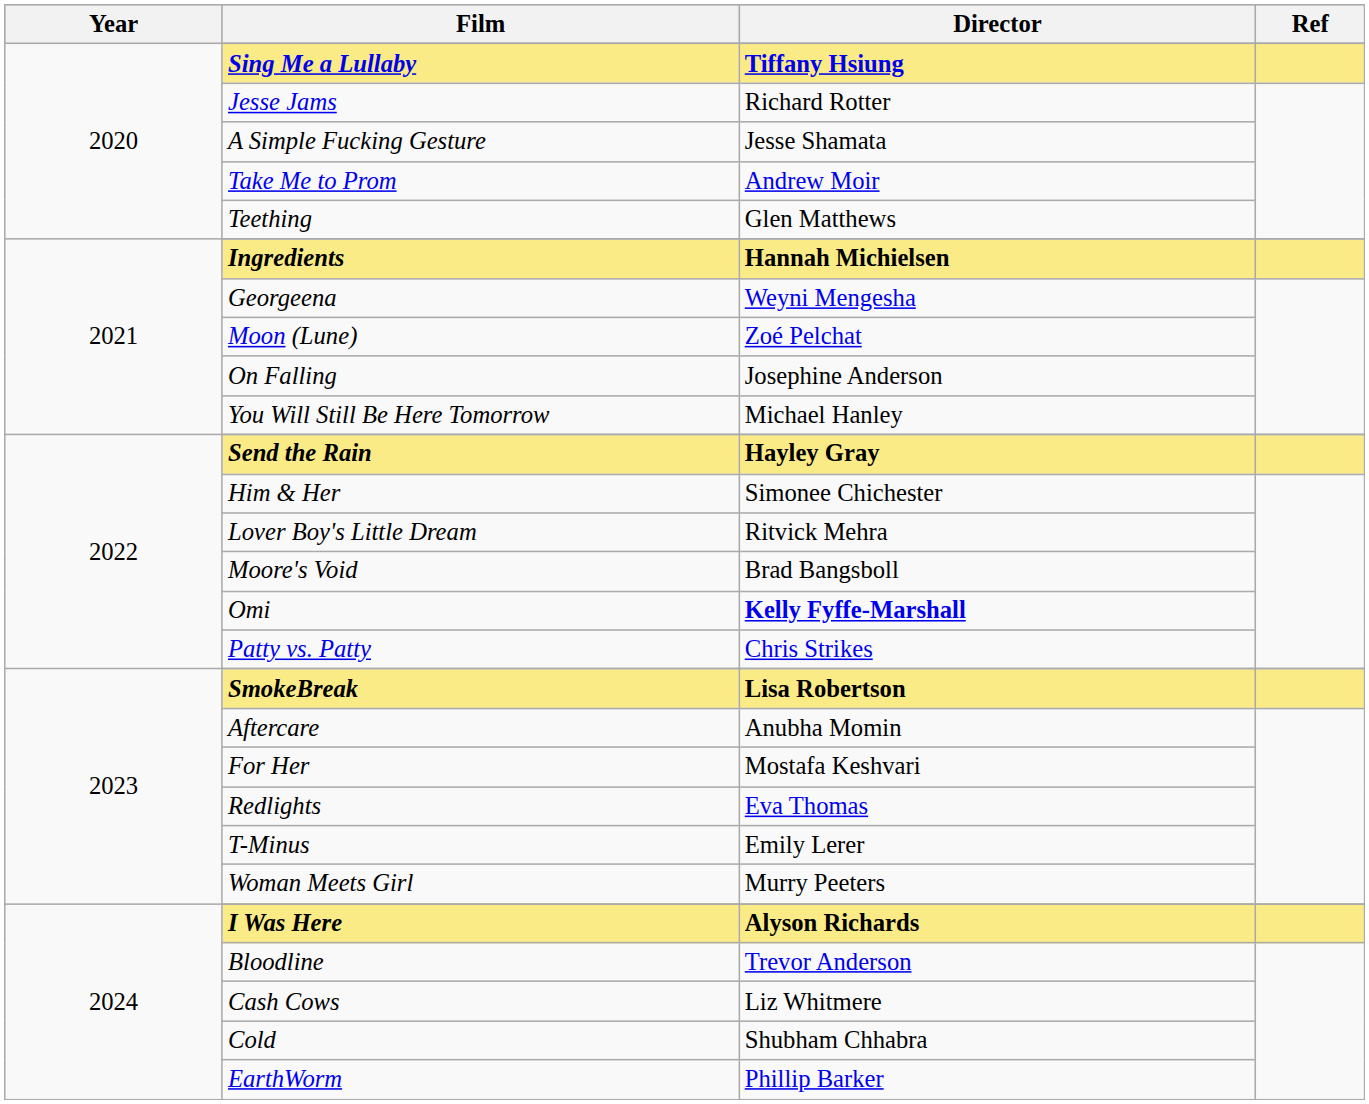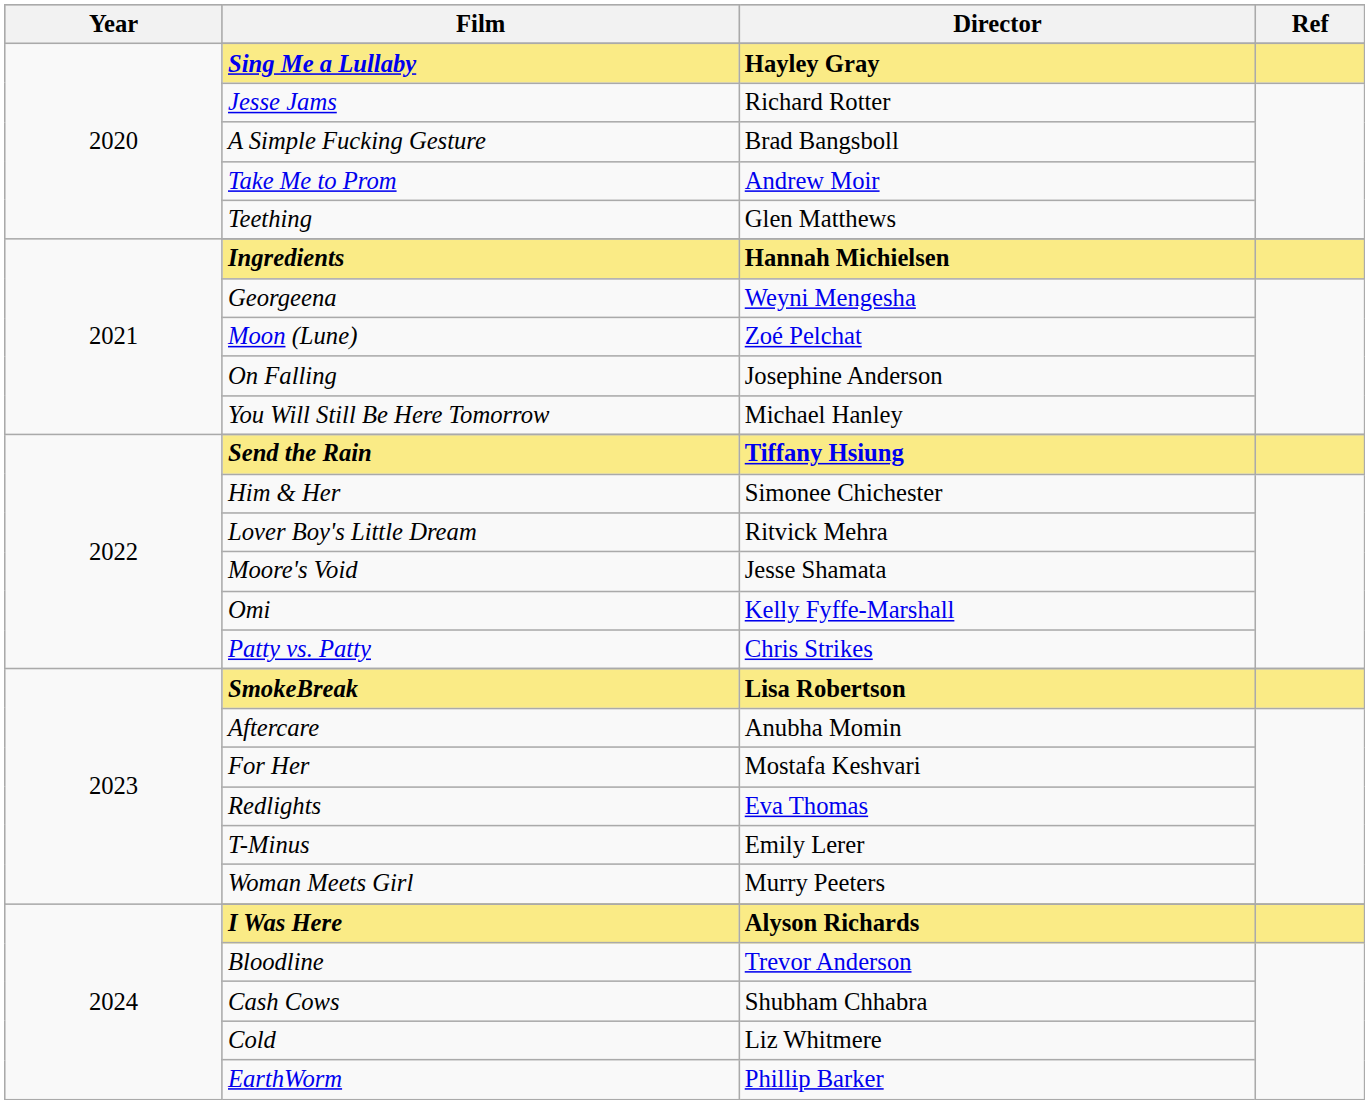 <table class="wikitable" style="width:100%;">
 <tr style="background:#bebebe;">
 <th style="width:8%;">Year</th>
 <th style="width:19%;">Film</th>
 <th style="width:19%;">Director</th>
 <th style="width:4%;">Ref</th>
 </tr>
 <tr>
 <td rowspan="6" align="center">2020</td>
 </tr>
 <tr style="background:#FAEB86">
 <td><strong><em><a href='#'>Sing Me a Lullaby</a></em></strong></td>
-<td><strong><a href='#'>Tiffany Hsiung</a></strong></td>
+<td><strong>Hayley Gray</strong></td>
 <td></td>
 </tr>
 <tr>
 <td><em><a href='#'>Jesse Jams</a></em></td>
 <td>Richard Rotter</td>
 <td rowspan=4></td>
 </tr>
 <tr>
 <td><em>A Simple Fucking Gesture</em></td>
-<td>Jesse Shamata</td>
+<td>Brad Bangsboll</td>
 </tr>
 <tr>
 <td><em><a href='#'>Take Me to Prom</a></em></td>
 <td><a href='#'>Andrew Moir</a></td>
 </tr>
 <tr>
 <td><em>Teething</em></td>
 <td>Glen Matthews</td>
 </tr>
 <tr>
 <td rowspan="6" align="center">2021</td>
 </tr>
 <tr style="background:#FAEB86">
 <td><strong><em>Ingredients</em></strong></td>
 <td><strong>Hannah Michielsen</strong></td>
 <td></td>
 </tr>
 <tr>
 <td><em>Georgeena</em></td>
 <td><a href='#'>Weyni Mengesha</a></td>
 <td rowspan=4></td>
 </tr>
 <tr>
 <td><em><a href='#'>Moon</a> (Lune)</em></td>
 <td><a href='#'>Zoé Pelchat</a></td>
 </tr>
 <tr>
 <td><em>On Falling</em></td>
 <td>Josephine Anderson</td>
 </tr>
 <tr>
 <td><em>You Will Still Be Here Tomorrow</em></td>
 <td>Michael Hanley</td>
 </tr>
 <tr>
 <td rowspan="7" align="center">2022</td>
 </tr>
 <tr style="background:#FAEB86">
 <td><strong><em>Send the Rain</em></strong></td>
-<td><strong>Hayley Gray</strong></td>
+<td><strong><a href='#'>Tiffany Hsiung</a></strong></td>
 <td></td>
 </tr>
 <tr>
 <td><em>Him & Her</em></td>
 <td>Simonee Chichester</td>
 <td rowspan=5></td>
 </tr>
 <tr>
 <td><em>Lover Boy's Little Dream</em></td>
 <td>Ritvick Mehra</td>
 </tr>
 <tr>
 <td><em>Moore's Void</em></td>
-<td>Brad Bangsboll</td>
+<td>Jesse Shamata</td>
 </tr>
 <tr>
 <td><em>Omi</em></td>
-<td><strong><a href='#'>Kelly Fyffe-Marshall</a></strong></td>
+<td><a href='#'>Kelly Fyffe-Marshall</a></td>
 </tr>
 <tr>
 <td><em><a href='#'>Patty vs. Patty</a></em></td>
 <td><a href='#'>Chris Strikes</a></td>
 </tr>
 <tr>
 <td rowspan="7" align="center">2023</td>
 </tr>
 <tr style="background:#FAEB86">
 <td><strong><em>SmokeBreak</em></strong></td>
 <td><strong>Lisa Robertson</strong> </td>
 <td></td>
 </tr>
 <tr>
 <td><em>Aftercare</em></td>
 <td>Anubha Momin</td>
 <td rowspan=5></td>
 </tr>
 <tr>
 <td><em>For Her</em></td>
 <td>Mostafa Keshvari</td>
 </tr>
 <tr>
 <td><em>Redlights</em></td>
 <td><a href='#'>Eva Thomas</a></td>
 </tr>
 <tr>
 <td><em>T-Minus</em></td>
 <td>Emily Lerer</td>
 </tr>
 <tr>
 <td><em>Woman Meets Girl</em></td>
 <td>Murry Peeters</td>
 </tr>
 <tr>
 <td rowspan="6" align="center">2024</td>
 </tr>
 <tr style="background:#FAEB86">
 <td><strong><em>I Was Here</em></strong></td>
 <td><strong>Alyson Richards</strong></td>
 <td></td>
 </tr>
 <tr>
 <td><em>Bloodline</em></td>
 <td><a href='#'>Trevor Anderson</a></td>
 <td rowspan=4></td>
 </tr>
 <tr>
 <td><em>Cash Cows</em></td>
-<td>Liz Whitmere</td>
+<td>Shubham Chhabra</td>
 </tr>
 <tr>
 <td><em>Cold</em></td>
-<td>Shubham Chhabra</td>
+<td>Liz Whitmere</td>
 </tr>
 <tr>
 <td><em><a href='#'>EarthWorm</a></em></td>
 <td><a href='#'>Phillip Barker</a></td>
 </tr>
 </table>
